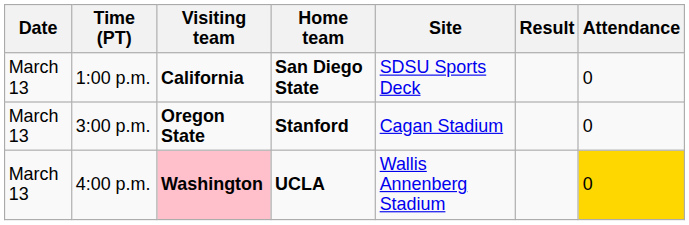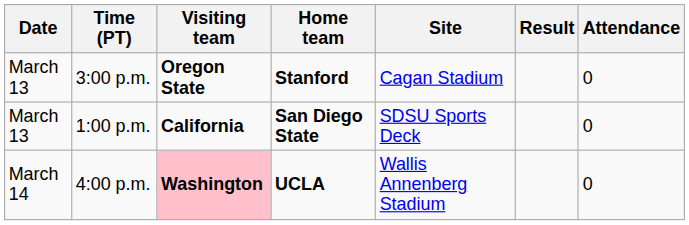 <table class="wikitable">
 <tr>
 <th>Date</th>
 <th>Time (PT)</th>
 <th>Visiting team</th>
 <th>Home team</th>
 <th>Site</th>
 <th>Result</th>
 <th>Attendance</th>
 </tr>
 <tr>
 <td>March 13</td>
-<td>1:00 p.m.</td>
-<td><strong>California</strong></td>
-<td><strong>San Diego State</strong></td>
-<td><a href='#'>SDSU Sports Deck</a></td>
-<td></td>
-<td>0</td>
-</tr>
-<tr>
-<td>March 13</td>
 <td>3:00 p.m.</td>
 <td><strong>Oregon State</strong></td>
 <td><strong>Stanford</strong></td>
 <td><a href='#'>Cagan Stadium</a></td>
 <td></td>
 <td>0</td>
 </tr>
 <tr>
 <td>March 13</td>
+<td>1:00 p.m.</td>
+<td><strong>California</strong></td>
+<td><strong>San Diego State</strong></td>
+<td><a href='#'>SDSU Sports Deck</a></td>
+<td></td>
+<td>0</td>
+</tr>
+<tr>
+<td>March 14</td>
 <td>4:00 p.m.</td>
 <td style="background: pink;"><strong>Washington</strong></td>
 <td><strong>UCLA</strong></td>
 <td><a href='#'>Wallis Annenberg Stadium</a></td>
 <td></td>
-<td style="background: gold;">0</td>
+<td>0</td>
 </tr>
 </table>
